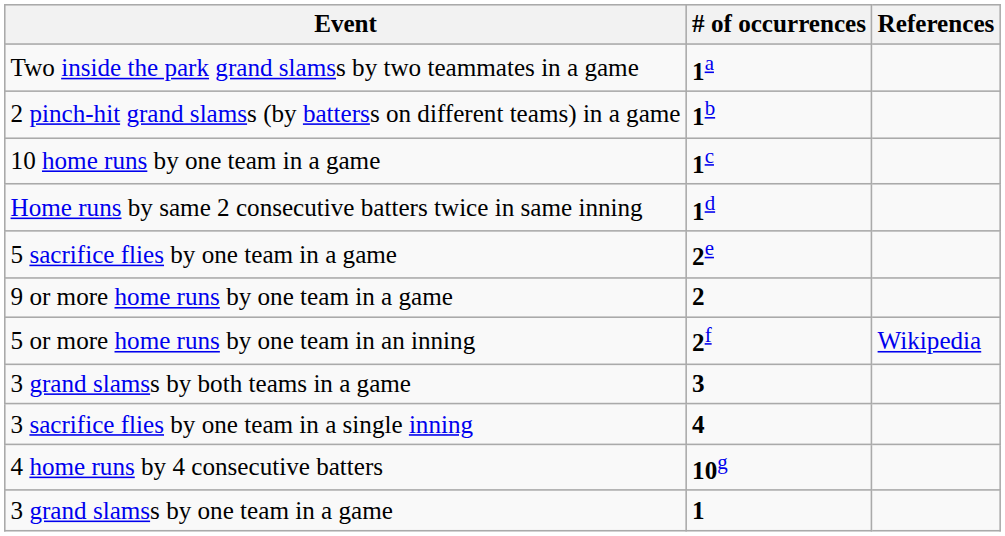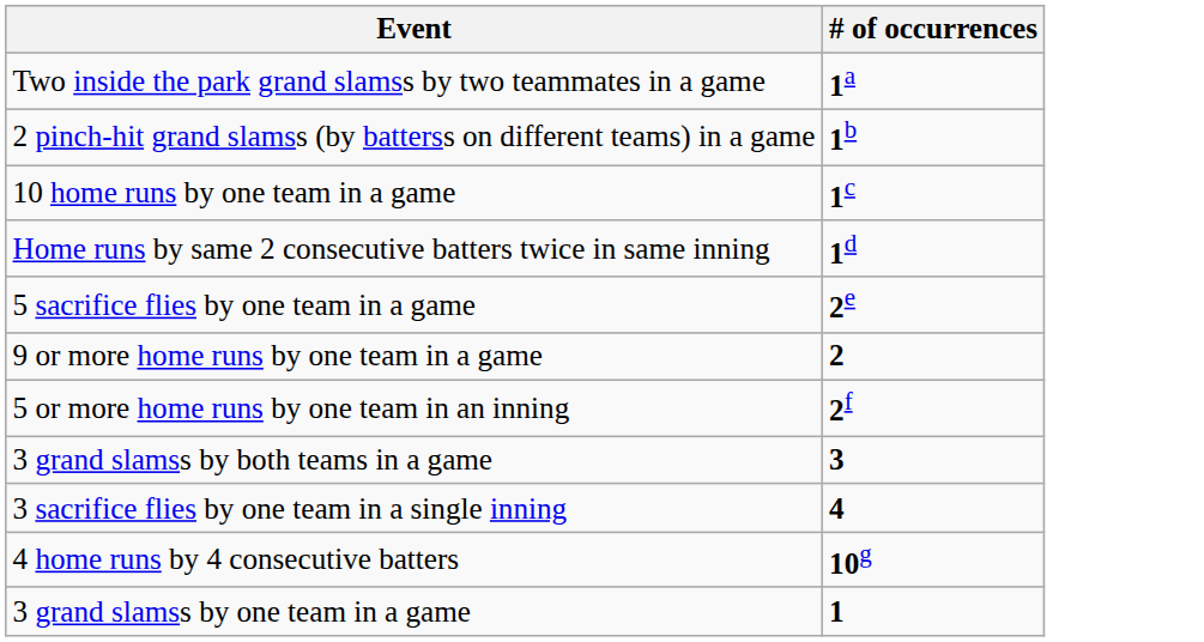 <table class="wikitable">
 <tr>
 <th>Event</th>
 <th># of occurrences</th>
-<th>References</th>
 </tr>
 <tr>
 <td>Two <a href='#'>inside the park</a> <a href='#'>grand slams</a>s by two teammates in a game</td>
 <td><strong>1</strong><sup><a href='#'>a</a></sup></td>
-<td></td>
 </tr>
 <tr>
 <td>2 <a href='#'>pinch-hit</a> <a href='#'>grand slams</a>s (by <a href='#'>batters</a>s on different teams) in a game</td>
 <td><strong>1</strong><sup><a href='#'>b</a></sup></td>
-<td></td>
 </tr>
 <tr>
 <td>10 <a href='#'>home runs</a> by one team in a game</td>
 <td><strong>1</strong><sup><a href='#'>c</a></sup></td>
-<td></td>
 </tr>
 <tr>
 <td><a href='#'>Home runs</a> by same 2 consecutive batters twice in same inning</td>
 <td><strong>1</strong><sup><a href='#'>d</a></sup></td>
-<td></td>
 </tr>
 <tr>
 <td>5 <a href='#'>sacrifice flies</a> by one team in a game</td>
 <td><strong>2</strong><sup><a href='#'>e</a></sup></td>
-<td></td>
 </tr>
 <tr>
 <td>9 or more <a href='#'>home runs</a> by one team in a game</td>
 <td><strong>2</strong></td>
-<td></td>
 </tr>
 <tr>
 <td>5 or more <a href='#'>home runs</a> by one team in an inning</td>
 <td><strong>2</strong><sup><a href='#'>f</a></sup></td>
-<td><a href='#'>Wikipedia</a> </td>
 </tr>
 <tr>
 <td>3 <a href='#'>grand slams</a>s by both teams in a game</td>
 <td><strong>3</strong></td>
-<td></td>
 </tr>
 <tr>
 <td>3 <a href='#'>sacrifice flies</a> by one team in a single <a href='#'>inning</a></td>
 <td><strong>4</strong></td>
-<td></td>
 </tr>
 <tr>
 <td>4 <a href='#'>home runs</a> by 4 consecutive batters</td>
 <td><strong>10</strong><sup><a href='#'>g</a></sup></td>
-<td></td>
 </tr>
 <tr>
 <td>3 <a href='#'>grand slams</a>s by one team in a game</td>
 <td><strong>1</strong></td>
-<td></td>
 </tr>
 </table>
